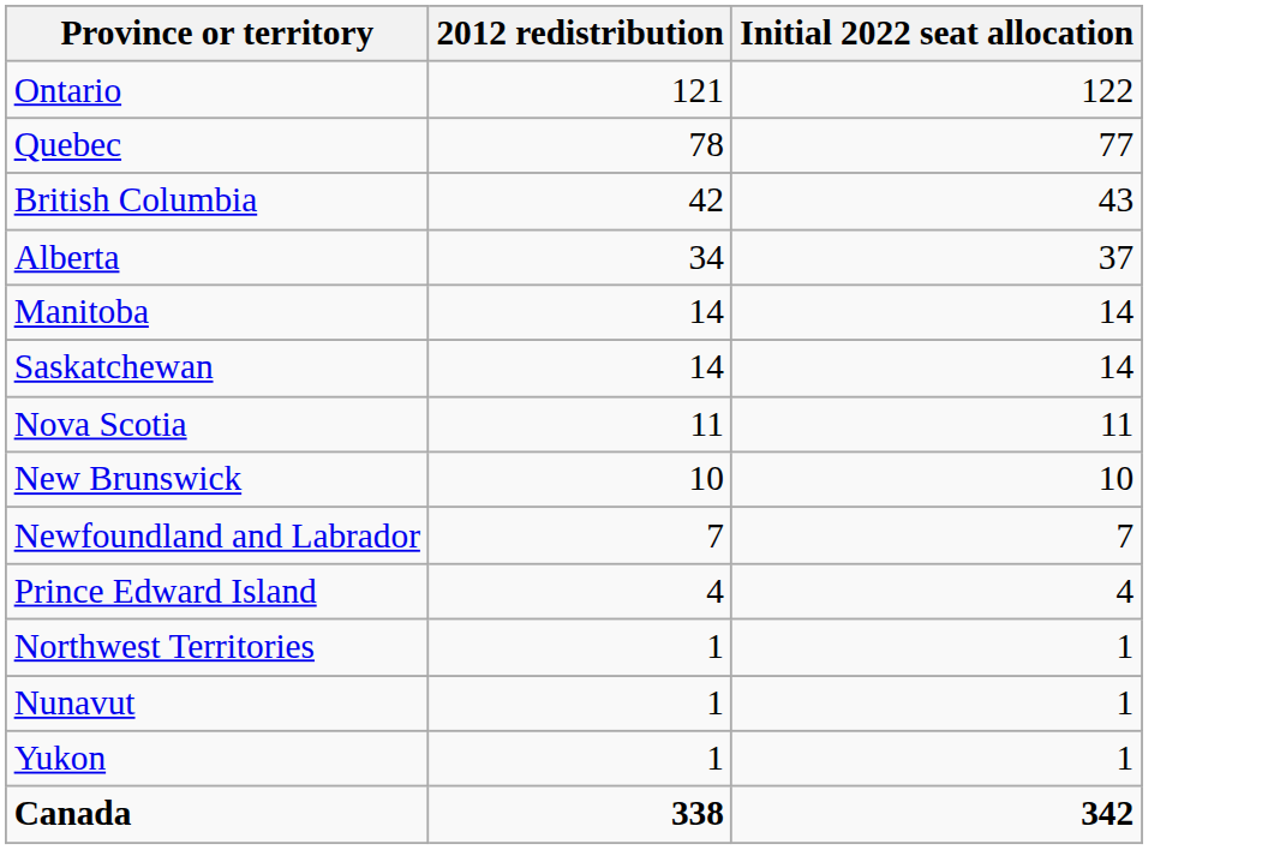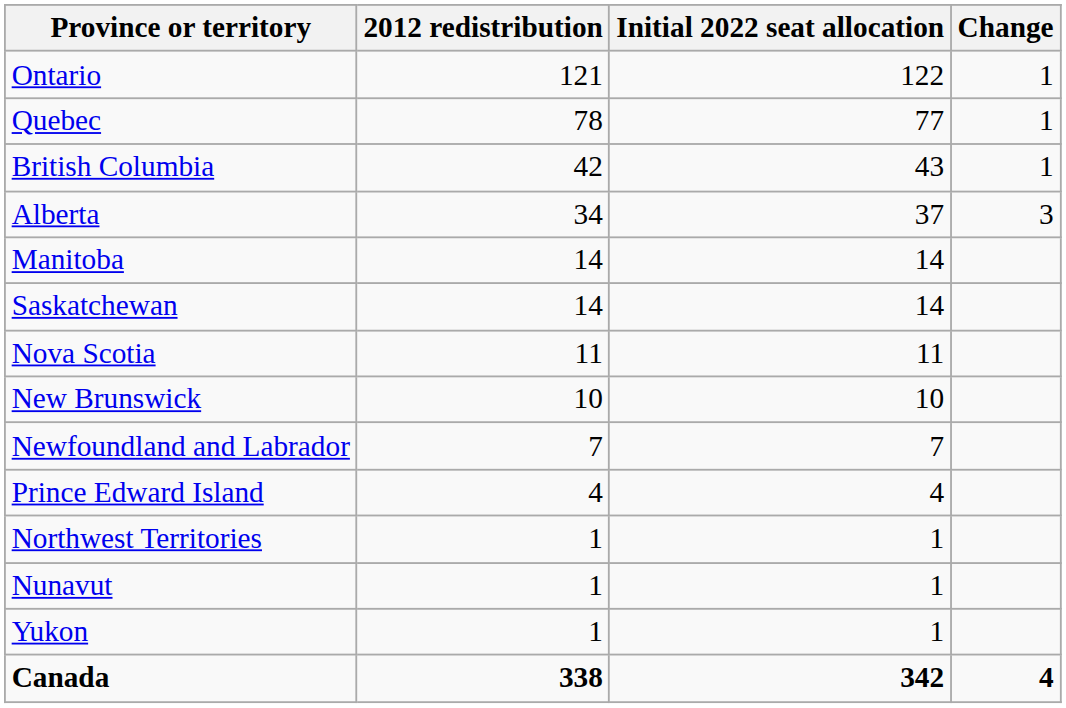 <table class="wikitable sortable" style="text-align: right;">
 <tr>
 <th style="text-align: center;">Province or territory</th>
 <th style="text-align: center;" data-sort-type="number">2012 redistribution</th>
 <th style="text-align: center;" data-sort-type="number">Initial 2022 seat allocation</th>
+<th style="text-align: center;" data-sort-type="number">Change</th>
 </tr>
 <tr>
 <td style="text-align: left;"><a href='#'>Ontario</a></td>
 <td>121</td>
 <td>122</td>
+<td>1 </td>
 </tr>
 <tr>
 <td style="text-align: left;"><a href='#'>Quebec</a></td>
 <td>78</td>
 <td>77</td>
+<td>1 </td>
 </tr>
 <tr>
 <td style="text-align: left;"><a href='#'>British Columbia</a></td>
 <td>42</td>
 <td>43</td>
+<td>1 </td>
 </tr>
 <tr>
 <td style="text-align: left;"><a href='#'>Alberta</a></td>
 <td>34</td>
 <td>37</td>
+<td>3 </td>
 </tr>
 <tr>
 <td style="text-align: left;"><a href='#'>Manitoba</a></td>
 <td>14</td>
 <td>14</td>
+<td></td>
 </tr>
 <tr>
 <td style="text-align: left;"><a href='#'>Saskatchewan</a></td>
 <td>14</td>
 <td>14</td>
+<td></td>
 </tr>
 <tr>
 <td style="text-align: left;"><a href='#'>Nova Scotia</a></td>
 <td>11</td>
 <td>11</td>
+<td></td>
 </tr>
 <tr>
 <td style="text-align: left;"><a href='#'>New Brunswick</a></td>
 <td>10</td>
 <td>10</td>
+<td></td>
 </tr>
 <tr>
 <td style="text-align: left;"><a href='#'>Newfoundland and Labrador</a></td>
 <td>7</td>
 <td>7</td>
+<td></td>
 </tr>
 <tr>
 <td style="text-align: left;"><a href='#'>Prince Edward Island</a></td>
 <td>4</td>
 <td>4</td>
+<td></td>
 </tr>
 <tr>
 <td style="text-align: left;"><a href='#'>Northwest Territories</a></td>
 <td>1</td>
 <td>1</td>
+<td></td>
 </tr>
 <tr>
 <td style="text-align: left;"><a href='#'>Nunavut</a></td>
 <td>1</td>
 <td>1</td>
+<td></td>
 </tr>
 <tr>
 <td style="text-align: left;"><a href='#'>Yukon</a></td>
 <td>1</td>
 <td>1</td>
+<td></td>
 </tr>
 <tr>
 <td style="text-align: left;"><strong>Canada</strong></td>
 <td><strong>338</strong></td>
 <td><strong>342</strong></td>
+<td><strong>4</strong> </td>
 </tr>
 </table>
